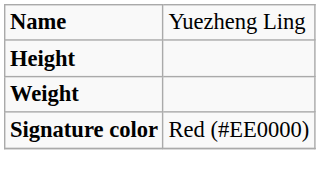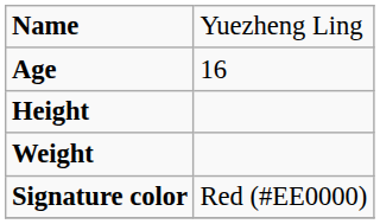 <table class="wikitable">
 <tr>
 <td><strong>Name</strong></td>
 <td>Yuezheng Ling</td>
+</tr>
+<tr>
+<td><strong>Age</strong></td>
+<td>16</td>
 </tr>
 <tr>
 <td><strong>Height</strong></td>
 <td></td>
 </tr>
 <tr>
 <td><strong>Weight</strong></td>
 <td></td>
 </tr>
 <tr>
 <td><strong>Signature color</strong></td>
 <td>Red (#EE0000)</td>
 </tr>
 <tr>
 </tr>
 </table>
